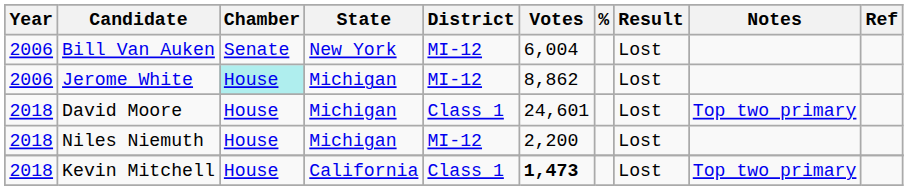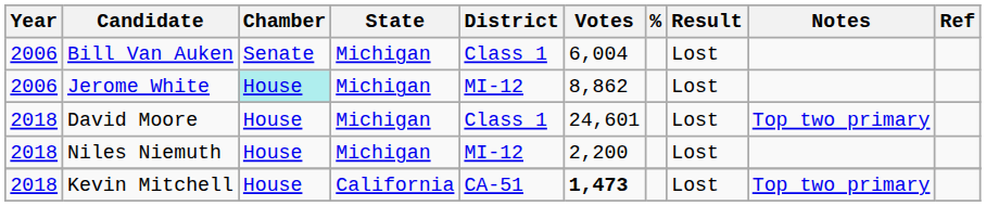 <table class="wikitable sortable" style="font-size:80%">
 <tr>
 <th>Year</th>
 <th>Candidate</th>
 <th>Chamber</th>
 <th>State</th>
 <th>District</th>
 <th>Votes</th>
 <th>%</th>
 <th>Result</th>
 <th>Notes</th>
 <th>Ref</th>
 </tr>
 <tr>
 <td><a href='#'>2006</a></td>
 <td><a href='#'>Bill Van Auken</a></td>
 <td><a href='#'>Senate</a></td>
-<td><a href='#'>New York</a></td>
-<td><a href='#'>MI-12</a></td>
+<td><a href='#'>Michigan</a></td>
+<td><a href='#'>Class 1</a></td>
 <td>6,004</td>
 <td></td>
 <td> Lost</td>
 <td></td>
 <td></td>
 </tr>
 <tr>
 <td><a href='#'>2006</a></td>
 <td><a href='#'>Jerome White</a></td>
 <td style="background: paleturquoise;"><a href='#'>House</a></td>
 <td><a href='#'>Michigan</a></td>
 <td><a href='#'>MI-12</a></td>
 <td>8,862</td>
 <td></td>
 <td> Lost</td>
 <td></td>
 <td></td>
 </tr>
 <tr>
 <td><a href='#'>2018</a></td>
 <td>David Moore</td>
 <td><a href='#'>House</a></td>
 <td><a href='#'>Michigan</a></td>
 <td><a href='#'>Class 1</a></td>
 <td>24,601</td>
 <td></td>
 <td> Lost</td>
 <td><a href='#'>Top two primary</a></td>
 <td></td>
 </tr>
 <tr>
 <td><a href='#'>2018</a></td>
 <td>Niles Niemuth</td>
 <td><a href='#'>House</a></td>
 <td><a href='#'>Michigan</a></td>
 <td><a href='#'>MI-12</a></td>
 <td>2,200</td>
 <td></td>
 <td> Lost</td>
 <td></td>
 <td></td>
 </tr>
 <tr>
 </tr>
 <tr>
 <td><a href='#'>2018</a></td>
 <td>Kevin Mitchell</td>
 <td><a href='#'>House</a></td>
 <td><a href='#'>California</a></td>
-<td><a href='#'>Class 1</a></td>
+<td><a href='#'>CA-51</a></td>
 <td><strong>1,473</strong></td>
 <td></td>
 <td> Lost</td>
 <td><a href='#'>Top two primary</a></td>
 <td></td>
 </tr>
 </table>
